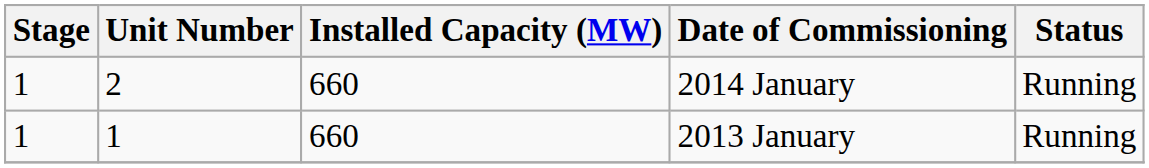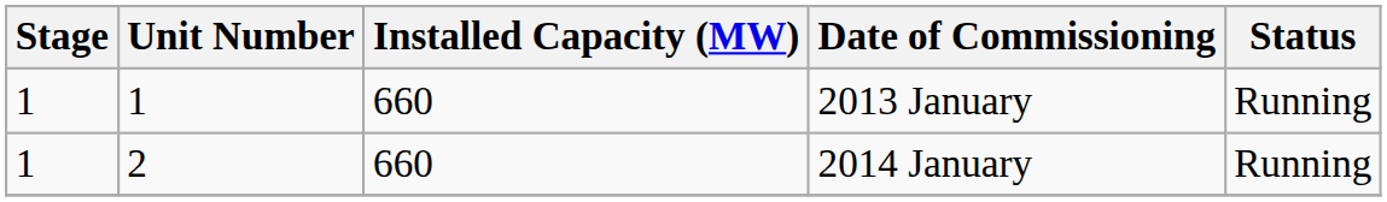 <table class="sortable wikitable">
 <tr>
 <th>Stage</th>
 <th>Unit Number</th>
 <th>Installed Capacity (<a href='#'>MW</a>)</th>
 <th>Date of Commissioning</th>
 <th>Status</th>
 </tr>
 <tr>
 <td>1</td>
+<td>1</td>
+<td>660</td>
+<td>2013 January</td>
+<td>Running</td>
+</tr>
+<tr>
+<td>1</td>
 <td>2</td>
 <td>660</td>
 <td>2014 January</td>
 <td>Running </td>
 </tr>
 <tr>
-<td>1</td>
-<td>1</td>
-<td>660</td>
-<td>2013 January</td>
-<td>Running</td>
-</tr>
-<tr>
 </tr>
 </table>
